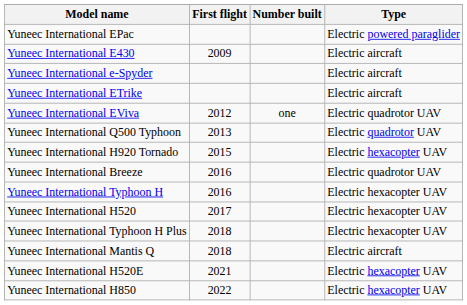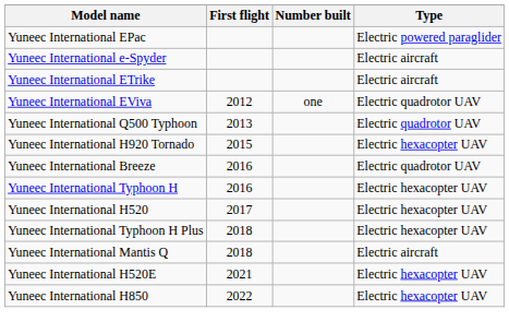 <table class="wikitable" align=center style="font-size:90%;">
 <tr>
 </tr>
 <tr style="background:#efefef;">
 <th>Model name</th>
 <th>First flight</th>
 <th>Number built</th>
 <th>Type</th>
 </tr>
 <tr>
 <td align=left>Yuneec International EPac</td>
 <td align=center></td>
 <td align=center></td>
 <td align=left>Electric <a href='#'>powered paraglider</a></td>
-</tr>
-<tr>
-<td align=left><a href='#'>Yuneec International E430</a></td>
-<td align=center>2009</td>
-<td align=center></td>
-<td align=left>Electric aircraft</td>
 </tr>
 <tr>
 <td align=left><a href='#'>Yuneec International e-Spyder</a></td>
 <td align=center></td>
 <td align=center></td>
 <td align=left>Electric aircraft</td>
 </tr>
 <tr>
 <td align=left><a href='#'>Yuneec International ETrike</a></td>
 <td align=center></td>
 <td align=center></td>
 <td align=left>Electric aircraft</td>
 </tr>
 <tr>
 <td align=left><a href='#'>Yuneec International EViva</a></td>
 <td align=center>2012</td>
 <td align=center>one</td>
 <td align=left>Electric quadrotor UAV</td>
 </tr>
 <tr>
 <td align=left>Yuneec International Q500 Typhoon</td>
 <td align=center>2013</td>
 <td align=center></td>
 <td align=left>Electric <a href='#'>quadrotor</a> UAV</td>
 </tr>
 <tr>
 <td align=left>Yuneec International H920 Tornado</td>
 <td align=center>2015</td>
 <td align=center></td>
 <td align=left>Electric <a href='#'>hexacopter</a> UAV</td>
 </tr>
 <tr>
 <td align=left>Yuneec International Breeze</td>
 <td align=center>2016</td>
 <td align=center></td>
 <td align=left>Electric quadrotor UAV</td>
 </tr>
 <tr>
 <td align=left><a href='#'>Yuneec International Typhoon H</a></td>
 <td align=center>2016</td>
 <td align=center></td>
 <td align=left>Electric hexacopter UAV</td>
 </tr>
 <tr>
 <td align=left>Yuneec International H520</td>
 <td align=center>2017</td>
 <td align=center></td>
 <td align=left>Electric hexacopter UAV</td>
 </tr>
 <tr>
 <td align=left>Yuneec International Typhoon H Plus</td>
 <td align=center>2018</td>
 <td align=center></td>
 <td align=left>Electric hexacopter UAV</td>
 </tr>
 <tr>
 <td align=left>Yuneec International Mantis Q</td>
 <td align=center>2018</td>
 <td align=center></td>
 <td align=left>Electric aircraft</td>
 </tr>
 <tr>
 <td>Yuneec International H520E</td>
 <td align=center>2021</td>
 <td></td>
 <td>Electric <a href='#'>hexacopter</a> UAV</td>
 </tr>
 <tr>
 <td>Yuneec International H850</td>
 <td align=center>2022</td>
 <td></td>
 <td>Electric <a href='#'>hexacopter</a> UAV</td>
 </tr>
 </table>
